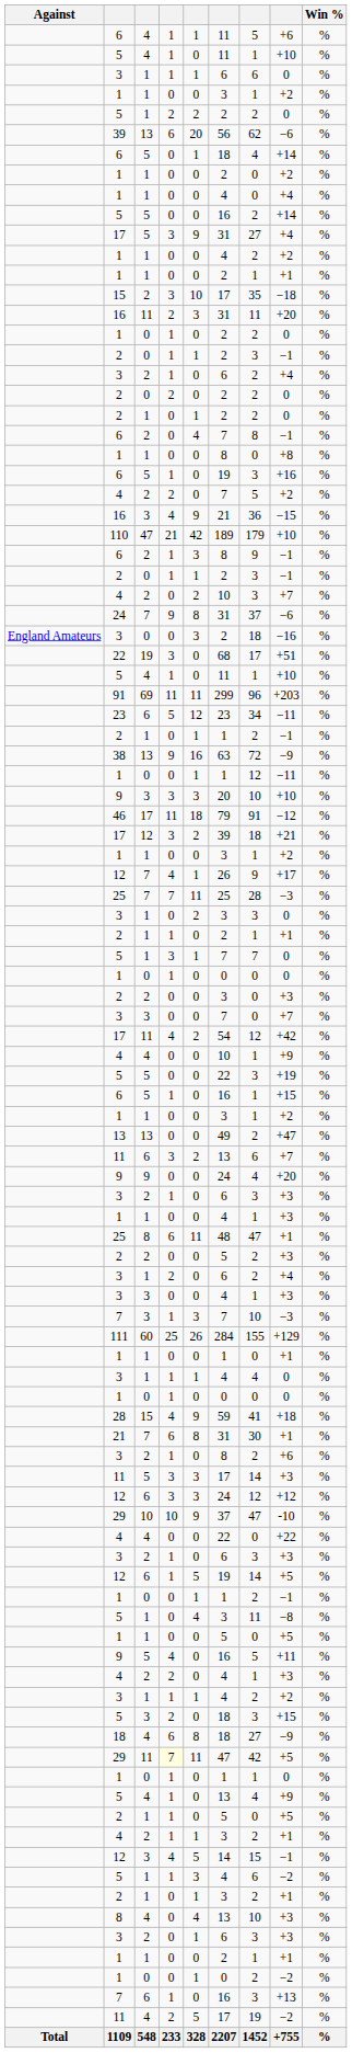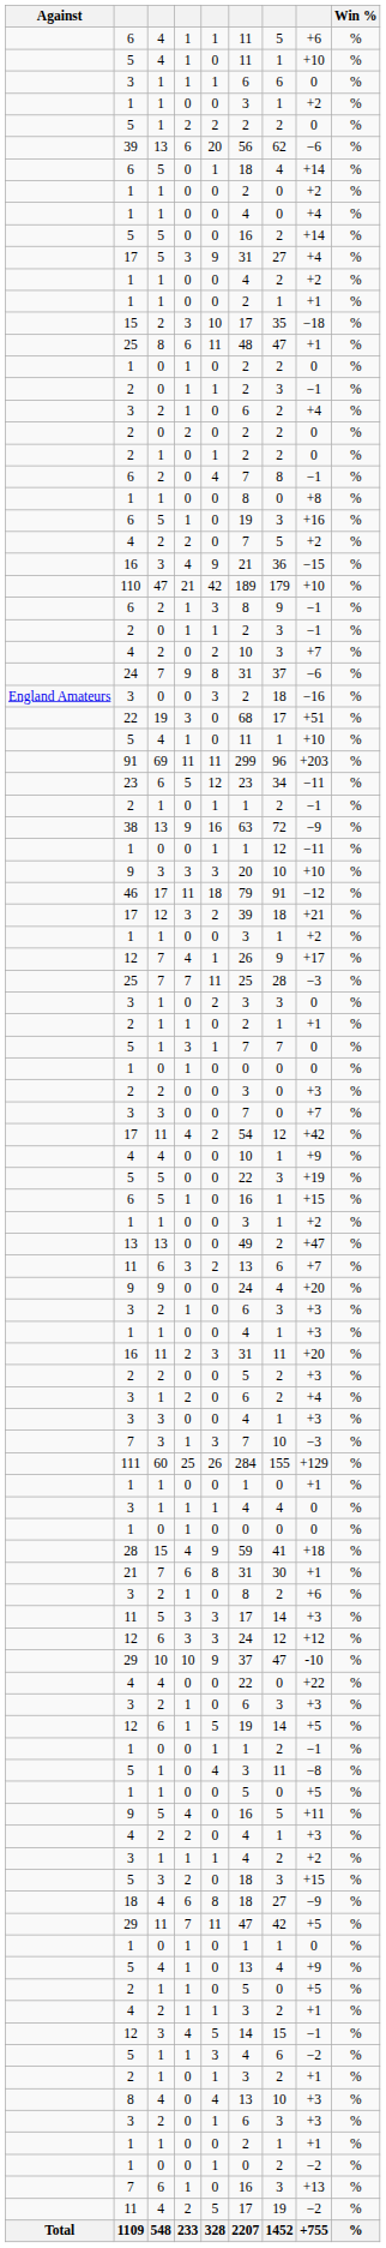 <table class="wikitable sortable collapsible" style="text-align: center; font-size: 100%;">
 <tr>
 <th>Against</th>
 <th></th>
 <th></th>
 <th></th>
 <th></th>
 <th></th>
 <th></th>
 <th></th>
 <th>Win %</th>
 </tr>
 <tr>
 <td style="text-align:left;"></td>
 <td>6</td>
 <td>4</td>
 <td>1</td>
 <td>1</td>
 <td>11</td>
 <td>5</td>
 <td>+6</td>
 <td>%</td>
 </tr>
 <tr>
 <td style="text-align:left;"></td>
 <td>5</td>
 <td>4</td>
 <td>1</td>
 <td>0</td>
 <td>11</td>
 <td>1</td>
 <td>+10</td>
 <td>%</td>
 </tr>
 <tr>
 <td style="text-align:left;"></td>
 <td>3</td>
 <td>1</td>
 <td>1</td>
 <td>1</td>
 <td>6</td>
 <td>6</td>
 <td>0</td>
 <td>%</td>
 </tr>
 <tr>
 <td style="text-align:left;"></td>
 <td>1</td>
 <td>1</td>
 <td>0</td>
 <td>0</td>
 <td>3</td>
 <td>1</td>
 <td>+2</td>
 <td>%</td>
 </tr>
 <tr>
 <td style="text-align:left;"></td>
 <td>5</td>
 <td>1</td>
 <td>2</td>
 <td>2</td>
 <td>2</td>
 <td>2</td>
 <td>0</td>
 <td>%</td>
 </tr>
 <tr>
 <td style="text-align:left;"></td>
 <td>39</td>
 <td>13</td>
 <td>6</td>
 <td>20</td>
 <td>56</td>
 <td>62</td>
 <td>−6</td>
 <td>%</td>
 </tr>
 <tr>
 <td style="text-align:left;"></td>
 <td>6</td>
 <td>5</td>
 <td>0</td>
 <td>1</td>
 <td>18</td>
 <td>4</td>
 <td>+14</td>
 <td>%</td>
 </tr>
 <tr>
 <td style="text-align:left;"></td>
 <td>1</td>
 <td>1</td>
 <td>0</td>
 <td>0</td>
 <td>2</td>
 <td>0</td>
 <td>+2</td>
 <td>%</td>
 </tr>
 <tr>
 <td style="text-align:left;"></td>
 <td>1</td>
 <td>1</td>
 <td>0</td>
 <td>0</td>
 <td>4</td>
 <td>0</td>
 <td>+4</td>
 <td>%</td>
 </tr>
 <tr>
 <td style="text-align:left;"></td>
 <td>5</td>
 <td>5</td>
 <td>0</td>
 <td>0</td>
 <td>16</td>
 <td>2</td>
 <td>+14</td>
 <td>%</td>
 </tr>
 <tr>
 <td style="text-align:left;"></td>
 <td>17</td>
 <td>5</td>
 <td>3</td>
 <td>9</td>
 <td>31</td>
 <td>27</td>
 <td>+4</td>
 <td>%</td>
 </tr>
 <tr>
 <td style="text-align:left;"></td>
 <td>1</td>
 <td>1</td>
 <td>0</td>
 <td>0</td>
 <td>4</td>
 <td>2</td>
 <td>+2</td>
 <td>%</td>
 </tr>
 <tr>
 <td style="text-align:left;"></td>
 <td>1</td>
 <td>1</td>
 <td>0</td>
 <td>0</td>
 <td>2</td>
 <td>1</td>
 <td>+1</td>
 <td>%</td>
 </tr>
 <tr>
 <td style="text-align:left;"></td>
 <td>15</td>
 <td>2</td>
 <td>3</td>
 <td>10</td>
 <td>17</td>
 <td>35</td>
 <td>−18</td>
 <td>%</td>
 </tr>
 <tr>
 <td style="text-align:left;"></td>
-<td>16</td>
+<td>25</td>
+<td>8</td>
+<td>6</td>
 <td>11</td>
-<td>2</td>
-<td>3</td>
-<td>31</td>
-<td>11</td>
-<td>+20</td>
+<td>48</td>
+<td>47</td>
+<td>+1</td>
 <td>%</td>
 </tr>
 <tr>
 <td style="text-align:left;"></td>
 <td>1</td>
 <td>0</td>
 <td>1</td>
 <td>0</td>
 <td>2</td>
 <td>2</td>
 <td>0</td>
 <td>%</td>
 </tr>
 <tr>
 <td style="text-align:left;"></td>
 <td>2</td>
 <td>0</td>
 <td>1</td>
 <td>1</td>
 <td>2</td>
 <td>3</td>
 <td>−1</td>
 <td>%</td>
 </tr>
 <tr>
 <td style="text-align:left;"></td>
 <td>3</td>
 <td>2</td>
 <td>1</td>
 <td>0</td>
 <td>6</td>
 <td>2</td>
 <td>+4</td>
 <td>%</td>
 </tr>
 <tr>
 <td style="text-align:left;"></td>
 <td>2</td>
 <td>0</td>
 <td>2</td>
 <td>0</td>
 <td>2</td>
 <td>2</td>
 <td>0</td>
 <td>%</td>
 </tr>
 <tr>
 <td style="text-align:left;"></td>
 <td>2</td>
 <td>1</td>
 <td>0</td>
 <td>1</td>
 <td>2</td>
 <td>2</td>
 <td>0</td>
 <td>%</td>
 </tr>
 <tr>
 <td style="text-align:left;"></td>
 <td>6</td>
 <td>2</td>
 <td>0</td>
 <td>4</td>
 <td>7</td>
 <td>8</td>
 <td>−1</td>
 <td>%</td>
 </tr>
 <tr>
 <td style="text-align:left;"></td>
 <td>1</td>
 <td>1</td>
 <td>0</td>
 <td>0</td>
 <td>8</td>
 <td>0</td>
 <td>+8</td>
 <td>%</td>
 </tr>
 <tr>
 <td style="text-align:left;"></td>
 <td>6</td>
 <td>5</td>
 <td>1</td>
 <td>0</td>
 <td>19</td>
 <td>3</td>
 <td>+16</td>
 <td>%</td>
 </tr>
 <tr>
 <td style="text-align:left;"></td>
 <td>4</td>
 <td>2</td>
 <td>2</td>
 <td>0</td>
 <td>7</td>
 <td>5</td>
 <td>+2</td>
 <td>%</td>
 </tr>
 <tr>
 <td style="text-align:left;"></td>
 <td>16</td>
 <td>3</td>
 <td>4</td>
 <td>9</td>
 <td>21</td>
 <td>36</td>
 <td>−15</td>
 <td>%</td>
 </tr>
 <tr>
 <td style="text-align:left;"></td>
 <td>110</td>
 <td>47</td>
 <td>21</td>
 <td>42</td>
 <td>189</td>
 <td>179</td>
 <td>+10</td>
 <td>%</td>
 </tr>
 <tr>
 <td style="text-align:left;"></td>
 <td>6</td>
 <td>2</td>
 <td>1</td>
 <td>3</td>
 <td>8</td>
 <td>9</td>
 <td>−1</td>
 <td>%</td>
 </tr>
 <tr>
 <td style="text-align:left;"></td>
 <td>2</td>
 <td>0</td>
 <td>1</td>
 <td>1</td>
 <td>2</td>
 <td>3</td>
 <td>−1</td>
 <td>%</td>
 </tr>
 <tr>
 <td style="text-align:left;"></td>
 <td>4</td>
 <td>2</td>
 <td>0</td>
 <td>2</td>
 <td>10</td>
 <td>3</td>
 <td>+7</td>
 <td>%</td>
 </tr>
 <tr>
 <td style="text-align:left;"></td>
 <td>24</td>
 <td>7</td>
 <td>9</td>
 <td>8</td>
 <td>31</td>
 <td>37</td>
 <td>−6</td>
 <td>%</td>
 </tr>
 <tr>
 <td style="text-align:left;"> <a href='#'>England Amateurs</a></td>
 <td>3</td>
 <td>0</td>
 <td>0</td>
 <td>3</td>
 <td>2</td>
 <td>18</td>
 <td>−16</td>
 <td>%</td>
 </tr>
 <tr>
 <td style="text-align:left;"></td>
 <td>22</td>
 <td>19</td>
 <td>3</td>
 <td>0</td>
 <td>68</td>
 <td>17</td>
 <td>+51</td>
 <td>%</td>
 </tr>
 <tr>
 <td style="text-align:left;"></td>
 <td>5</td>
 <td>4</td>
 <td>1</td>
 <td>0</td>
 <td>11</td>
 <td>1</td>
 <td>+10</td>
 <td>%</td>
 </tr>
 <tr>
 <td style="text-align:left;"></td>
 <td>91</td>
 <td>69</td>
 <td>11</td>
 <td>11</td>
 <td>299</td>
 <td>96</td>
 <td>+203</td>
 <td>%</td>
 </tr>
 <tr>
 <td style="text-align:left;"></td>
 <td>23</td>
 <td>6</td>
 <td>5</td>
 <td>12</td>
 <td>23</td>
 <td>34</td>
 <td>−11</td>
 <td>%</td>
 </tr>
 <tr>
 <td style="text-align:left;"></td>
 <td>2</td>
 <td>1</td>
 <td>0</td>
 <td>1</td>
 <td>1</td>
 <td>2</td>
 <td>−1</td>
 <td>%</td>
 </tr>
 <tr>
 <td style="text-align:left;"></td>
 <td>38</td>
 <td>13</td>
 <td>9</td>
 <td>16</td>
 <td>63</td>
 <td>72</td>
 <td>−9</td>
 <td>%</td>
 </tr>
 <tr>
 <td style="text-align:left;"></td>
 <td>1</td>
 <td>0</td>
 <td>0</td>
 <td>1</td>
 <td>1</td>
 <td>12</td>
 <td>−11</td>
 <td>%</td>
 </tr>
 <tr>
 <td style="text-align:left;"></td>
 <td>9</td>
 <td>3</td>
 <td>3</td>
 <td>3</td>
 <td>20</td>
 <td>10</td>
 <td>+10</td>
 <td>%</td>
 </tr>
 <tr>
 <td style="text-align:left;"></td>
 <td>46</td>
 <td>17</td>
 <td>11</td>
 <td>18</td>
 <td>79</td>
 <td>91</td>
 <td>−12</td>
 <td>%</td>
 </tr>
 <tr>
 <td style="text-align:left;"></td>
 <td>17</td>
 <td>12</td>
 <td>3</td>
 <td>2</td>
 <td>39</td>
 <td>18</td>
 <td>+21</td>
 <td>%</td>
 </tr>
 <tr>
 <td style="text-align:left;"></td>
 <td>1</td>
 <td>1</td>
 <td>0</td>
 <td>0</td>
 <td>3</td>
 <td>1</td>
 <td>+2</td>
 <td>%</td>
 </tr>
 <tr>
 <td style="text-align:left;"></td>
 <td>12</td>
 <td>7</td>
 <td>4</td>
 <td>1</td>
 <td>26</td>
 <td>9</td>
 <td>+17</td>
 <td>%</td>
 </tr>
 <tr>
 <td style="text-align:left;"></td>
 <td>25</td>
 <td>7</td>
 <td>7</td>
 <td>11</td>
 <td>25</td>
 <td>28</td>
 <td>−3</td>
 <td>%</td>
 </tr>
 <tr>
 <td style="text-align:left;"></td>
 <td>3</td>
 <td>1</td>
 <td>0</td>
 <td>2</td>
 <td>3</td>
 <td>3</td>
 <td>0</td>
 <td>%</td>
 </tr>
 <tr>
 <td style="text-align:left;"></td>
 <td>2</td>
 <td>1</td>
 <td>1</td>
 <td>0</td>
 <td>2</td>
 <td>1</td>
 <td>+1</td>
 <td>%</td>
 </tr>
 <tr>
 <td style="text-align:left;"></td>
 <td>5</td>
 <td>1</td>
 <td>3</td>
 <td>1</td>
 <td>7</td>
 <td>7</td>
 <td>0</td>
 <td>%</td>
 </tr>
 <tr>
 <td style="text-align:left;"></td>
 <td>1</td>
 <td>0</td>
 <td>1</td>
 <td>0</td>
 <td>0</td>
 <td>0</td>
 <td>0</td>
 <td>%</td>
 </tr>
 <tr>
 <td style="text-align:left;"></td>
 <td>2</td>
 <td>2</td>
 <td>0</td>
 <td>0</td>
 <td>3</td>
 <td>0</td>
 <td>+3</td>
 <td>%</td>
 </tr>
 <tr>
 <td style="text-align:left;"></td>
 <td>3</td>
 <td>3</td>
 <td>0</td>
 <td>0</td>
 <td>7</td>
 <td>0</td>
 <td>+7</td>
 <td>%</td>
 </tr>
 <tr>
 <td style="text-align:left;"></td>
 <td>17</td>
 <td>11</td>
 <td>4</td>
 <td>2</td>
 <td>54</td>
 <td>12</td>
 <td>+42</td>
 <td>%</td>
 </tr>
 <tr>
 <td style="text-align:left;"></td>
 <td>4</td>
 <td>4</td>
 <td>0</td>
 <td>0</td>
 <td>10</td>
 <td>1</td>
 <td>+9</td>
 <td>%</td>
 </tr>
 <tr>
 <td style="text-align:left;"></td>
 <td>5</td>
 <td>5</td>
 <td>0</td>
 <td>0</td>
 <td>22</td>
 <td>3</td>
 <td>+19</td>
 <td>%</td>
 </tr>
 <tr>
 <td style="text-align:left;"></td>
 <td>6</td>
 <td>5</td>
 <td>1</td>
 <td>0</td>
 <td>16</td>
 <td>1</td>
 <td>+15</td>
 <td>%</td>
 </tr>
 <tr>
 <td style="text-align:left;"></td>
 <td>1</td>
 <td>1</td>
 <td>0</td>
 <td>0</td>
 <td>3</td>
 <td>1</td>
 <td>+2</td>
 <td>%</td>
 </tr>
 <tr>
 <td style="text-align:left;"></td>
 <td>13</td>
 <td>13</td>
 <td>0</td>
 <td>0</td>
 <td>49</td>
 <td>2</td>
 <td>+47</td>
 <td>%</td>
 </tr>
 <tr>
 <td style="text-align:left;"></td>
 <td>11</td>
 <td>6</td>
 <td>3</td>
 <td>2</td>
 <td>13</td>
 <td>6</td>
 <td>+7</td>
 <td>%</td>
 </tr>
 <tr>
 <td style="text-align:left;"></td>
 <td>9</td>
 <td>9</td>
 <td>0</td>
 <td>0</td>
 <td>24</td>
 <td>4</td>
 <td>+20</td>
 <td>%</td>
 </tr>
 <tr>
 <td style="text-align:left;"></td>
 <td>3</td>
 <td>2</td>
 <td>1</td>
 <td>0</td>
 <td>6</td>
 <td>3</td>
 <td>+3</td>
 <td>%</td>
 </tr>
 <tr>
 <td style="text-align:left;"></td>
 <td>1</td>
 <td>1</td>
 <td>0</td>
 <td>0</td>
 <td>4</td>
 <td>1</td>
 <td>+3</td>
 <td>%</td>
 </tr>
 <tr>
 <td style="text-align:left;"></td>
-<td>25</td>
-<td>8</td>
-<td>6</td>
+<td>16</td>
 <td>11</td>
-<td>48</td>
-<td>47</td>
-<td>+1</td>
+<td>2</td>
+<td>3</td>
+<td>31</td>
+<td>11</td>
+<td>+20</td>
 <td>%</td>
 </tr>
 <tr>
 <td style="text-align:left;"></td>
 <td>2</td>
 <td>2</td>
 <td>0</td>
 <td>0</td>
 <td>5</td>
 <td>2</td>
 <td>+3</td>
 <td>%</td>
 </tr>
 <tr>
 <td style="text-align:left;"></td>
 <td>3</td>
 <td>1</td>
 <td>2</td>
 <td>0</td>
 <td>6</td>
 <td>2</td>
 <td>+4</td>
 <td>%</td>
 </tr>
 <tr>
 <td style="text-align:left;"></td>
 <td>3</td>
 <td>3</td>
 <td>0</td>
 <td>0</td>
 <td>4</td>
 <td>1</td>
 <td>+3</td>
 <td>%</td>
 </tr>
 <tr>
 <td style="text-align:left;"></td>
 <td>7</td>
 <td>3</td>
 <td>1</td>
 <td>3</td>
 <td>7</td>
 <td>10</td>
 <td>−3</td>
 <td>%</td>
 </tr>
 <tr>
 <td style="text-align:left;"></td>
 <td>111</td>
 <td>60</td>
 <td>25</td>
 <td>26</td>
 <td>284</td>
 <td>155</td>
 <td>+129</td>
 <td>%</td>
 </tr>
 <tr>
 <td style="text-align:left;"></td>
 <td>1</td>
 <td>1</td>
 <td>0</td>
 <td>0</td>
 <td>1</td>
 <td>0</td>
 <td>+1</td>
 <td>%</td>
 </tr>
 <tr>
 <td style="text-align:left;"></td>
 <td>3</td>
 <td>1</td>
 <td>1</td>
 <td>1</td>
 <td>4</td>
 <td>4</td>
 <td>0</td>
 <td>%</td>
 </tr>
 <tr>
 <td style="text-align:left;"></td>
 <td>1</td>
 <td>0</td>
 <td>1</td>
 <td>0</td>
 <td>0</td>
 <td>0</td>
 <td>0</td>
 <td>%</td>
 </tr>
 <tr>
 <td style="text-align:left;"></td>
 <td>28</td>
 <td>15</td>
 <td>4</td>
 <td>9</td>
 <td>59</td>
 <td>41</td>
 <td>+18</td>
 <td>%</td>
 </tr>
 <tr>
 <td style="text-align:left;"></td>
 <td>21</td>
 <td>7</td>
 <td>6</td>
 <td>8</td>
 <td>31</td>
 <td>30</td>
 <td>+1</td>
 <td>%</td>
 </tr>
 <tr>
 <td style="text-align:left;"></td>
 <td>3</td>
 <td>2</td>
 <td>1</td>
 <td>0</td>
 <td>8</td>
 <td>2</td>
 <td>+6</td>
 <td>%</td>
 </tr>
 <tr>
 <td style="text-align:left;"></td>
 <td>11</td>
 <td>5</td>
 <td>3</td>
 <td>3</td>
 <td>17</td>
 <td>14</td>
 <td>+3</td>
 <td>%</td>
 </tr>
 <tr>
 <td style="text-align:left;"></td>
 <td>12</td>
 <td>6</td>
 <td>3</td>
 <td>3</td>
 <td>24</td>
 <td>12</td>
 <td>+12</td>
 <td>%</td>
 </tr>
 <tr>
 <td style="text-align:left;"></td>
 <td>29</td>
 <td>10</td>
 <td>10</td>
 <td>9</td>
 <td>37</td>
 <td>47</td>
 <td>-10</td>
 <td>%</td>
 </tr>
 <tr>
 <td style="text-align:left;"></td>
 <td>4</td>
 <td>4</td>
 <td>0</td>
 <td>0</td>
 <td>22</td>
 <td>0</td>
 <td>+22</td>
 <td>%</td>
 </tr>
 <tr>
 <td style="text-align:left;"></td>
 <td>3</td>
 <td>2</td>
 <td>1</td>
 <td>0</td>
 <td>6</td>
 <td>3</td>
 <td>+3</td>
 <td>%</td>
 </tr>
 <tr>
 <td style="text-align:left;"></td>
 <td>12</td>
 <td>6</td>
 <td>1</td>
 <td>5</td>
 <td>19</td>
 <td>14</td>
 <td>+5</td>
 <td>%</td>
 </tr>
 <tr>
 <td style="text-align:left;"></td>
 <td>1</td>
 <td>0</td>
 <td>0</td>
 <td>1</td>
 <td>1</td>
 <td>2</td>
 <td>−1</td>
 <td>%</td>
 </tr>
 <tr>
 <td style="text-align:left;"></td>
 <td>5</td>
 <td>1</td>
 <td>0</td>
 <td>4</td>
 <td>3</td>
 <td>11</td>
 <td>−8</td>
 <td>%</td>
 </tr>
 <tr>
 <td style="text-align:left;"></td>
 <td>1</td>
 <td>1</td>
 <td>0</td>
 <td>0</td>
 <td>5</td>
 <td>0</td>
 <td>+5</td>
 <td>%</td>
 </tr>
 <tr>
 <td style="text-align:left;"></td>
 <td>9</td>
 <td>5</td>
 <td>4</td>
 <td>0</td>
 <td>16</td>
 <td>5</td>
 <td>+11</td>
 <td>%</td>
 </tr>
 <tr>
 <td style="text-align:left;"></td>
 <td>4</td>
 <td>2</td>
 <td>2</td>
 <td>0</td>
 <td>4</td>
 <td>1</td>
 <td>+3</td>
 <td>%</td>
 </tr>
 <tr>
 <td style="text-align:left;"></td>
 <td>3</td>
 <td>1</td>
 <td>1</td>
 <td>1</td>
 <td>4</td>
 <td>2</td>
 <td>+2</td>
 <td>%</td>
 </tr>
 <tr>
 <td style="text-align:left;"></td>
 <td>5</td>
 <td>3</td>
 <td>2</td>
 <td>0</td>
 <td>18</td>
 <td>3</td>
 <td>+15</td>
 <td>%</td>
 </tr>
 <tr>
 <td style="text-align:left;"></td>
 <td>18</td>
 <td>4</td>
 <td>6</td>
 <td>8</td>
 <td>18</td>
 <td>27</td>
 <td>−9</td>
 <td>%</td>
 </tr>
 <tr>
 <td style="text-align:left;"></td>
 <td>29</td>
 <td>11</td>
-<td style="background: lightyellow;">7</td>
+<td>7</td>
 <td>11</td>
 <td>47</td>
 <td>42</td>
 <td>+5</td>
 <td>%</td>
 </tr>
 <tr>
 <td style="text-align:left;"></td>
 <td>1</td>
 <td>0</td>
 <td>1</td>
 <td>0</td>
 <td>1</td>
 <td>1</td>
 <td>0</td>
 <td>%</td>
 </tr>
 <tr>
 <td style="text-align:left;"></td>
 <td>5</td>
 <td>4</td>
 <td>1</td>
 <td>0</td>
 <td>13</td>
 <td>4</td>
 <td>+9</td>
 <td>%</td>
 </tr>
 <tr>
 <td style="text-align:left;"></td>
 <td>2</td>
 <td>1</td>
 <td>1</td>
 <td>0</td>
 <td>5</td>
 <td>0</td>
 <td>+5</td>
 <td>%</td>
 </tr>
 <tr>
 <td style="text-align:left;"></td>
 <td>4</td>
 <td>2</td>
 <td>1</td>
 <td>1</td>
 <td>3</td>
 <td>2</td>
 <td>+1</td>
 <td>%</td>
 </tr>
 <tr>
 <td style="text-align:left;"></td>
 <td>12</td>
 <td>3</td>
 <td>4</td>
 <td>5</td>
 <td>14</td>
 <td>15</td>
 <td>−1</td>
 <td>%</td>
 </tr>
 <tr>
 <td style="text-align:left;"></td>
 <td>5</td>
 <td>1</td>
 <td>1</td>
 <td>3</td>
 <td>4</td>
 <td>6</td>
 <td>−2</td>
 <td>%</td>
 </tr>
 <tr>
 <td style="text-align:left;"></td>
 <td>2</td>
 <td>1</td>
 <td>0</td>
 <td>1</td>
 <td>3</td>
 <td>2</td>
 <td>+1</td>
 <td>%</td>
 </tr>
 <tr>
 <td style="text-align:left;"></td>
 <td>8</td>
 <td>4</td>
 <td>0</td>
 <td>4</td>
 <td>13</td>
 <td>10</td>
 <td>+3</td>
 <td>%</td>
 </tr>
 <tr>
 <td style="text-align:left;"></td>
 <td>3</td>
 <td>2</td>
 <td>0</td>
 <td>1</td>
 <td>6</td>
 <td>3</td>
 <td>+3</td>
 <td>%</td>
 </tr>
 <tr>
 <td style="text-align:left;"></td>
 <td>1</td>
 <td>1</td>
 <td>0</td>
 <td>0</td>
 <td>2</td>
 <td>1</td>
 <td>+1</td>
 <td>%</td>
 </tr>
 <tr>
 <td style="text-align:left;"></td>
 <td>1</td>
 <td>0</td>
 <td>0</td>
 <td>1</td>
 <td>0</td>
 <td>2</td>
 <td>−2</td>
 <td>%</td>
 </tr>
 <tr>
 <td style="text-align:left;"></td>
 <td>7</td>
 <td>6</td>
 <td>1</td>
 <td>0</td>
 <td>16</td>
 <td>3</td>
 <td>+13</td>
 <td>%</td>
 </tr>
 <tr>
 <td style="text-align:left;"></td>
 <td>11</td>
 <td>4</td>
 <td>2</td>
 <td>5</td>
 <td>17</td>
 <td>19</td>
 <td>−2</td>
 <td>%</td>
 </tr>
 <tr class="sortbottom">
 <th>Total</th>
 <th>1109</th>
 <th>548</th>
 <th>233</th>
 <th>328</th>
 <th>2207</th>
 <th>1452</th>
 <th>+755</th>
 <th>%</th>
 </tr>
 </table>
